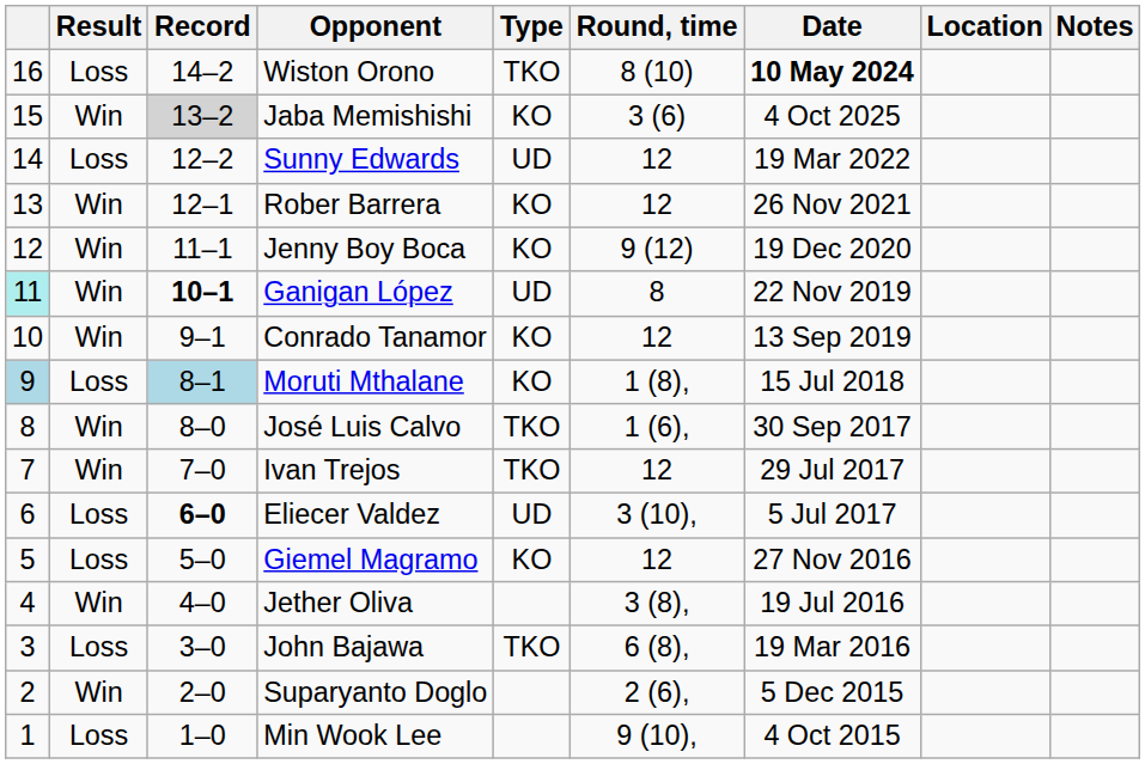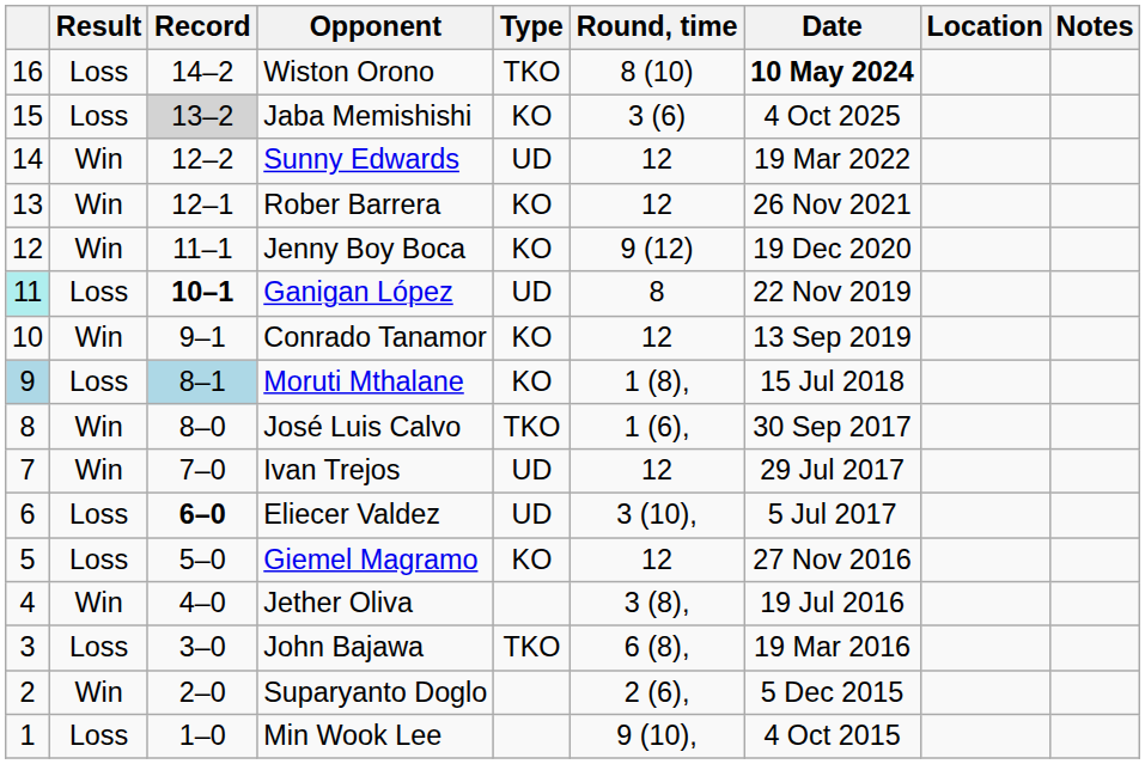 <table class="wikitable" style="text-align:center">
 <tr>
 <th></th>
 <th>Result</th>
 <th>Record</th>
 <th>Opponent</th>
 <th>Type</th>
 <th>Round, time</th>
 <th>Date</th>
 <th>Location</th>
 <th>Notes</th>
 </tr>
 <tr>
 <td>16</td>
 <td>Loss</td>
 <td>14–2</td>
 <td align=left>Wiston Orono</td>
 <td>TKO</td>
 <td>8 (10) </td>
 <td><strong>10 May 2024</strong></td>
 <td style="text-align:left;"></td>
 <td></td>
 </tr>
 <tr>
 <td>15</td>
-<td>Win</td>
+<td>Loss</td>
 <td style="background: lightgrey;">13–2</td>
 <td align=left>Jaba Memishishi</td>
 <td>KO</td>
 <td>3 (6) </td>
 <td>4 Oct 2025</td>
 <td style="text-align:left;"></td>
 <td></td>
 </tr>
 <tr>
 <td>14</td>
-<td>Loss</td>
+<td>Win</td>
 <td>12–2</td>
 <td align=left><a href='#'>Sunny Edwards</a></td>
 <td>UD</td>
 <td>12</td>
 <td>19 Mar 2022</td>
 <td style="text-align:left;"></td>
 <td style="text-align:left;"></td>
 </tr>
 <tr>
 <td>13</td>
 <td>Win</td>
 <td>12–1</td>
 <td align=left>Rober Barrera</td>
 <td>KO</td>
 <td>12</td>
 <td>26 Nov 2021</td>
 <td align=left></td>
 <td style="text-align:left;"></td>
 </tr>
 <tr>
 <td>12</td>
 <td>Win</td>
 <td>11–1</td>
 <td align=left>Jenny Boy Boca</td>
 <td>KO</td>
 <td>9 (12) </td>
 <td>19 Dec 2020</td>
 <td align=left></td>
 <td></td>
 </tr>
 <tr>
 <td style="background: paleturquoise;">11</td>
-<td>Win</td>
+<td>Loss</td>
 <td><strong>10–1</strong></td>
 <td style="text-align:left;"><a href='#'>Ganigan López</a></td>
 <td>UD</td>
 <td>8</td>
 <td>22 Nov 2019</td>
 <td style="text-align:left;"></td>
 <td></td>
 </tr>
 <tr>
 <td>10</td>
 <td>Win</td>
 <td>9–1</td>
 <td style="text-align:left;">Conrado Tanamor</td>
 <td>KO</td>
 <td>12</td>
 <td>13 Sep 2019</td>
 <td style="text-align:left;"></td>
 <td></td>
 </tr>
 <tr>
 <td style="background: lightblue;">9</td>
 <td>Loss</td>
 <td style="background: lightblue;">8–1</td>
 <td style="text-align:left;"><a href='#'>Moruti Mthalane</a></td>
 <td>KO</td>
 <td>1 (8), </td>
 <td>15 Jul 2018</td>
 <td style="text-align:left;"></td>
 <td style="text-align:left;"></td>
 </tr>
 <tr>
 <td>8</td>
 <td>Win</td>
 <td>8–0</td>
 <td style="text-align:left;">José Luis Calvo</td>
 <td>TKO</td>
 <td>1 (6), </td>
 <td>30 Sep 2017</td>
 <td style="text-align:left;"></td>
 <td></td>
 </tr>
 <tr>
 <td>7</td>
 <td>Win</td>
 <td>7–0</td>
 <td style="text-align:left;">Ivan Trejos</td>
-<td>TKO</td>
+<td>UD</td>
 <td>12</td>
 <td>29 Jul 2017</td>
 <td style="text-align:left;"></td>
 <td></td>
 </tr>
 <tr>
 <td>6</td>
 <td>Loss</td>
 <td><strong>6–0</strong></td>
 <td style="text-align:left;">Eliecer Valdez</td>
 <td>UD</td>
 <td>3 (10), </td>
 <td>5 Jul 2017</td>
 <td style="text-align:left;"></td>
 <td></td>
 </tr>
 <tr>
 <td>5</td>
 <td>Loss</td>
 <td>5–0</td>
 <td style="text-align:left;"><a href='#'>Giemel Magramo</a></td>
 <td>KO</td>
 <td>12</td>
 <td>27 Nov 2016</td>
 <td style="text-align:left;"></td>
 <td style="text-align:left;"></td>
 </tr>
 <tr>
 <td>4</td>
 <td>Win</td>
 <td>4–0</td>
 <td style="text-align:left;">Jether Oliva</td>
 <td></td>
 <td>3 (8), </td>
 <td>19 Jul 2016</td>
 <td style="text-align:left;"></td>
 <td style="text-align:left;"></td>
 </tr>
 <tr>
 <td>3</td>
 <td>Loss</td>
 <td>3–0</td>
 <td style="text-align:left;">John Bajawa</td>
 <td>TKO</td>
 <td>6 (8), </td>
 <td>19 Mar 2016</td>
 <td style="text-align:left;"></td>
 <td></td>
 </tr>
 <tr>
 <td>2</td>
 <td>Win</td>
 <td>2–0</td>
 <td style="text-align:left;">Suparyanto Doglo</td>
 <td></td>
 <td>2 (6), </td>
 <td>5 Dec 2015</td>
 <td style="text-align:left;"></td>
 <td></td>
 </tr>
 <tr>
 <td>1</td>
 <td>Loss</td>
 <td>1–0</td>
 <td style="text-align:left;">Min Wook Lee</td>
 <td></td>
 <td>9 (10), </td>
 <td>4 Oct 2015</td>
 <td style="text-align:left;"></td>
 <td style="text-align:left;"></td>
 </tr>
 </table>
